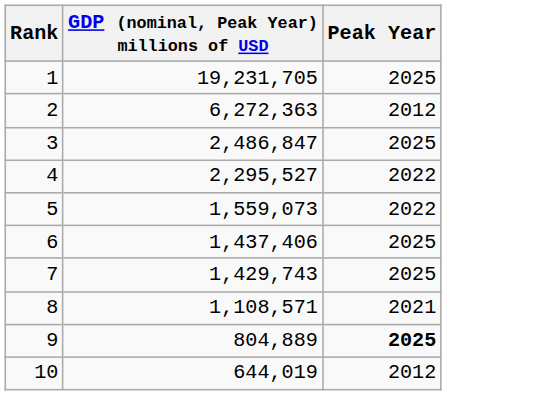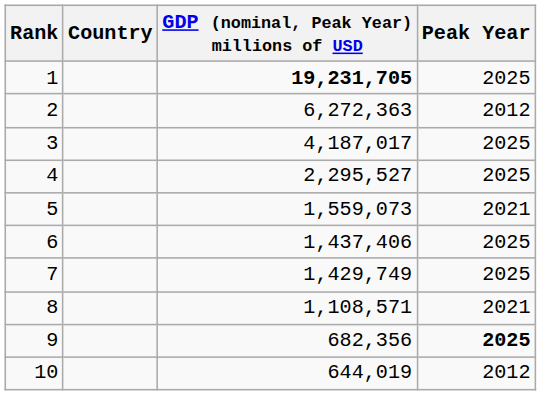 <table class="wikitable" style="text-align: right; float:left; border:1px solid #aaa; margin:10px">
 <tr>
 <th>Rank</th>
+<th>Country</th>
 <th><a href='#'>GDP</a> <small>(nominal, Peak Year)</small><br><small>millions of <a href='#'>USD</a></small></th>
 <th>Peak Year</th>
 </tr>
 <tr>
 <td>1</td>
-<td>19,231,705</td>
+<td align=left></td>
+<td><strong>19,231,705</strong></td>
 <td>2025</td>
 </tr>
 <tr>
 <td>2</td>
+<td align=left></td>
 <td>6,272,363</td>
 <td>2012</td>
 </tr>
 <tr>
 <td>3</td>
-<td>2,486,847</td>
+<td align=left></td>
+<td>4,187,017</td>
 <td>2025</td>
 </tr>
 <tr>
 <td>4</td>
+<td align=left></td>
 <td>2,295,527</td>
-<td>2022</td>
+<td>2025</td>
 </tr>
 <tr>
 <td>5</td>
+<td align=left></td>
 <td>1,559,073</td>
-<td>2022</td>
+<td>2021</td>
 </tr>
 <tr>
 <td>6</td>
+<td align=left></td>
 <td>1,437,406</td>
 <td>2025</td>
 </tr>
 <tr>
 <td>7</td>
-<td>1,429,743</td>
+<td align=left></td>
+<td>1,429,749</td>
 <td>2025</td>
 </tr>
 <tr>
 <td>8</td>
+<td align=left></td>
 <td>1,108,571</td>
 <td>2021</td>
 </tr>
 <tr>
 <td>9</td>
-<td>804,889</td>
+<td align=left></td>
+<td>682,356</td>
 <td><strong>2025</strong></td>
 </tr>
 <tr>
 <td>10</td>
+<td align=left></td>
 <td>644,019</td>
 <td>2012</td>
 </tr>
 </table>
